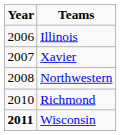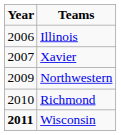 <table class="wikitable">
 <tr align="center">
 <td align="center"><strong>Year</strong></td>
 <td align="center"><strong>Teams</strong></td>
 </tr>
 <tr>
 <td>2006</td>
 <td><a href='#'>Illinois</a></td>
 </tr>
 <tr>
 <td>2007</td>
 <td><a href='#'>Xavier</a></td>
 </tr>
 <tr>
-<td>2008</td>
+<td>2009</td>
 <td><a href='#'>Northwestern</a></td>
 </tr>
 <tr>
 <td>2010</td>
 <td><a href='#'>Richmond</a></td>
 </tr>
 <tr>
 <td><strong>2011</strong></td>
 <td><a href='#'>Wisconsin</a></td>
 </tr>
 </table>
